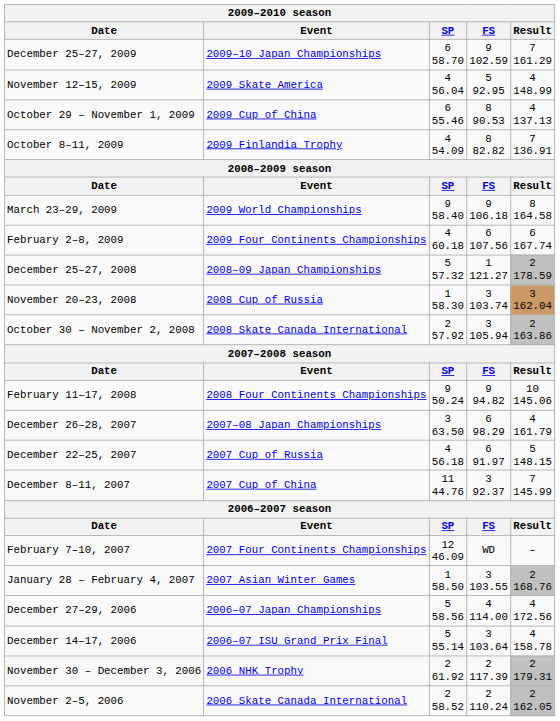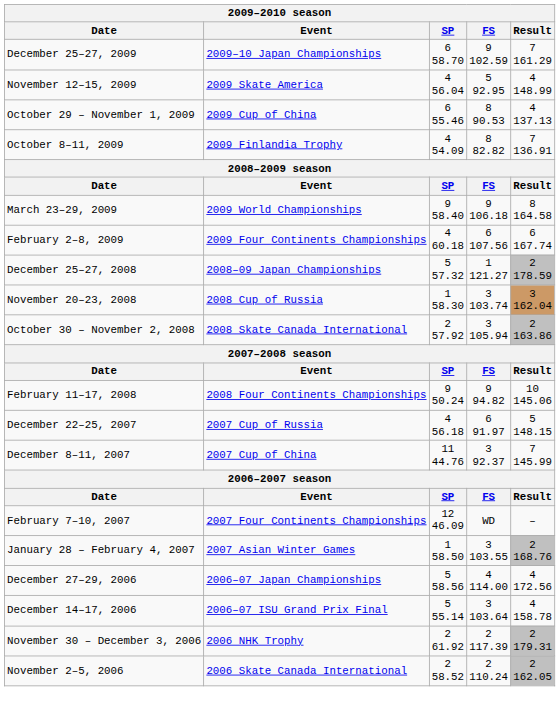 <table class="wikitable">
 <tr>
 <th colspan="5">2009–2010 season</th>
 </tr>
 <tr>
 <th>Date</th>
 <th>Event</th>
 <th><a href='#'>SP</a></th>
 <th><a href='#'>FS</a></th>
 <th>Result</th>
 </tr>
 <tr>
 <td>December 25–27, 2009</td>
 <td><a href='#'>2009–10 Japan Championships</a></td>
 <td align="center">6 <br> 58.70</td>
 <td align="center">9 <br> 102.59</td>
 <td align="center">7 <br> 161.29</td>
 </tr>
 <tr>
 <td>November 12–15, 2009</td>
 <td><a href='#'>2009 Skate America</a></td>
 <td align="center">4 <br> 56.04</td>
 <td align="center">5 <br> 92.95</td>
 <td align="center">4 <br> 148.99</td>
 </tr>
 <tr>
 <td>October 29 – November 1, 2009</td>
 <td><a href='#'>2009 Cup of China</a></td>
 <td align="center">6 <br> 55.46</td>
 <td align="center">8 <br> 90.53</td>
 <td align="center">4 <br> 137.13</td>
 </tr>
 <tr>
 <td>October 8–11, 2009</td>
 <td><a href='#'>2009 Finlandia Trophy</a></td>
 <td align="center">4 <br> 54.09</td>
 <td align="center">8 <br> 82.82</td>
 <td align="center">7 <br> 136.91</td>
 </tr>
 <tr>
 <th colspan="5">2008–2009 season</th>
 </tr>
 <tr>
 <th>Date</th>
 <th>Event</th>
 <th><a href='#'>SP</a></th>
 <th><a href='#'>FS</a></th>
 <th>Result</th>
 </tr>
 <tr>
 <td>March 23–29, 2009</td>
 <td><a href='#'>2009 World Championships</a></td>
 <td align="center">9 <br> 58.40</td>
 <td align="center">9 <br> 106.18</td>
 <td align="center">8 <br> 164.58</td>
 </tr>
 <tr>
 <td>February 2–8, 2009</td>
 <td><a href='#'>2009 Four Continents Championships</a></td>
 <td align="center">4 <br> 60.18</td>
 <td align="center">6 <br> 107.56</td>
 <td align="center">6 <br> 167.74</td>
 </tr>
 <tr>
 <td>December 25–27, 2008</td>
 <td><a href='#'>2008–09 Japan Championships</a></td>
 <td align="center">5 <br> 57.32</td>
 <td align="center">1 <br> 121.27</td>
 <td align="center" bgcolor="silver">2 <br> 178.59</td>
 </tr>
 <tr>
 <td>November 20–23, 2008</td>
 <td><a href='#'>2008 Cup of Russia</a></td>
 <td align="center">1 <br> 58.30</td>
 <td align="center">3 <br> 103.74</td>
 <td align="center" bgcolor="cc9966">3 <br> 162.04</td>
 </tr>
 <tr>
 <td>October 30 – November 2, 2008</td>
 <td><a href='#'>2008 Skate Canada International</a></td>
 <td align="center">2 <br> 57.92</td>
 <td align="center">3 <br> 105.94</td>
 <td align="center" bgcolor="silver">2 <br> 163.86</td>
 </tr>
 <tr>
 <th colspan="5">2007–2008 season</th>
 </tr>
 <tr>
 <th>Date</th>
 <th>Event</th>
 <th><a href='#'>SP</a></th>
 <th><a href='#'>FS</a></th>
 <th>Result</th>
 </tr>
 <tr>
 <td>February 11–17, 2008</td>
 <td><a href='#'>2008 Four Continents Championships</a></td>
 <td align="center">9 <br> 50.24</td>
 <td align="center">9 <br> 94.82</td>
 <td align="center">10 <br> 145.06</td>
 </tr>
 <tr>
-<td>December 26–28, 2007</td>
-<td><a href='#'>2007–08 Japan Championships</a></td>
-<td align="center">3 <br> 63.50</td>
-<td align="center">6 <br> 98.29</td>
-<td align="center">4 <br> 161.79</td>
-</tr>
-<tr>
 <td>December 22–25, 2007</td>
 <td><a href='#'>2007 Cup of Russia</a></td>
 <td align="center">4 <br> 56.18</td>
 <td align="center">6 <br> 91.97</td>
 <td align="center">5 <br> 148.15</td>
 </tr>
 <tr>
 <td>December 8–11, 2007</td>
 <td><a href='#'>2007 Cup of China</a></td>
 <td align="center">11 <br> 44.76</td>
 <td align="center">3 <br> 92.37</td>
 <td align="center">7 <br> 145.99</td>
 </tr>
 <tr>
 <th colspan="5">2006–2007 season</th>
 </tr>
 <tr>
 <th>Date</th>
 <th>Event</th>
 <th><a href='#'>SP</a></th>
 <th><a href='#'>FS</a></th>
 <th>Result</th>
 </tr>
 <tr>
 <td>February 7–10, 2007</td>
 <td><a href='#'>2007 Four Continents Championships</a></td>
 <td align="center">12 <br>46.09</td>
 <td align="center">WD</td>
 <td align="center">–</td>
 </tr>
 <tr>
 <td>January 28 – February 4, 2007</td>
 <td><a href='#'>2007 Asian Winter Games</a></td>
 <td align="center">1 <br> 58.50</td>
 <td align="center">3 <br> 103.55</td>
 <td align="center" bgcolor="silver">2 <br> 168.76</td>
 </tr>
 <tr>
 <td>December 27–29, 2006</td>
 <td><a href='#'>2006–07 Japan Championships</a></td>
 <td align="center">5 <br> 58.56</td>
 <td align="center">4 <br> 114.00</td>
 <td align="center">4 <br> 172.56</td>
 </tr>
 <tr>
 <td>December 14–17, 2006</td>
 <td><a href='#'>2006–07 ISU Grand Prix Final</a></td>
 <td align="center">5 <br> 55.14</td>
 <td align="center">3 <br> 103.64</td>
 <td align="center">4 <br> 158.78</td>
 </tr>
 <tr>
 <td>November 30 – December 3, 2006</td>
 <td><a href='#'>2006 NHK Trophy</a></td>
 <td align="center">2 <br> 61.92</td>
 <td align="center">2 <br> 117.39</td>
 <td align="center" bgcolor="silver">2 <br> 179.31</td>
 </tr>
 <tr>
 <td>November 2–5, 2006</td>
 <td><a href='#'>2006 Skate Canada International</a></td>
 <td align="center">2 <br> 58.52</td>
 <td align="center">2 <br> 110.24</td>
 <td align="center" bgcolor="silver">2 <br> 162.05</td>
 </tr>
 </table>
